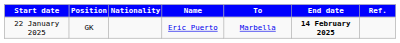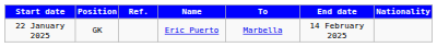 <table class="wikitable"  style="text-align:center; font-size:90%; ">
 <tr>
 <th style="background:#00f; color:white; width:200px;">Start date</th>
 <th style="background:#00f; color:white; width:50px;">Position</th>
-<th style="background:#00f; color:white; width:50px;">Nationality</th>
+<th style="background:#00f; color:white; width:100px;">Ref.</th>
 <th style="background:#00f; color:white; width:200px;">Name</th>
 <th style="background:#00f; color:white; width:200px;">To</th>
 <th style="background:#00f; color:white; width:200px;">End date</th>
-<th style="background:#00f; color:white; width:100px;">Ref.</th>
+<th style="background:#00f; color:white; width:50px;">Nationality</th>
 </tr>
 <tr>
 <td>22 January 2025</td>
 <td>GK</td>
 <td></td>
 <td><a href='#'>Eric Puerto</a></td>
 <td><a href='#'>Marbella</a></td>
-<td><strong>14 February 2025</strong></td>
+<td>14 February 2025</td>
 <td></td>
 </tr>
 </table>
